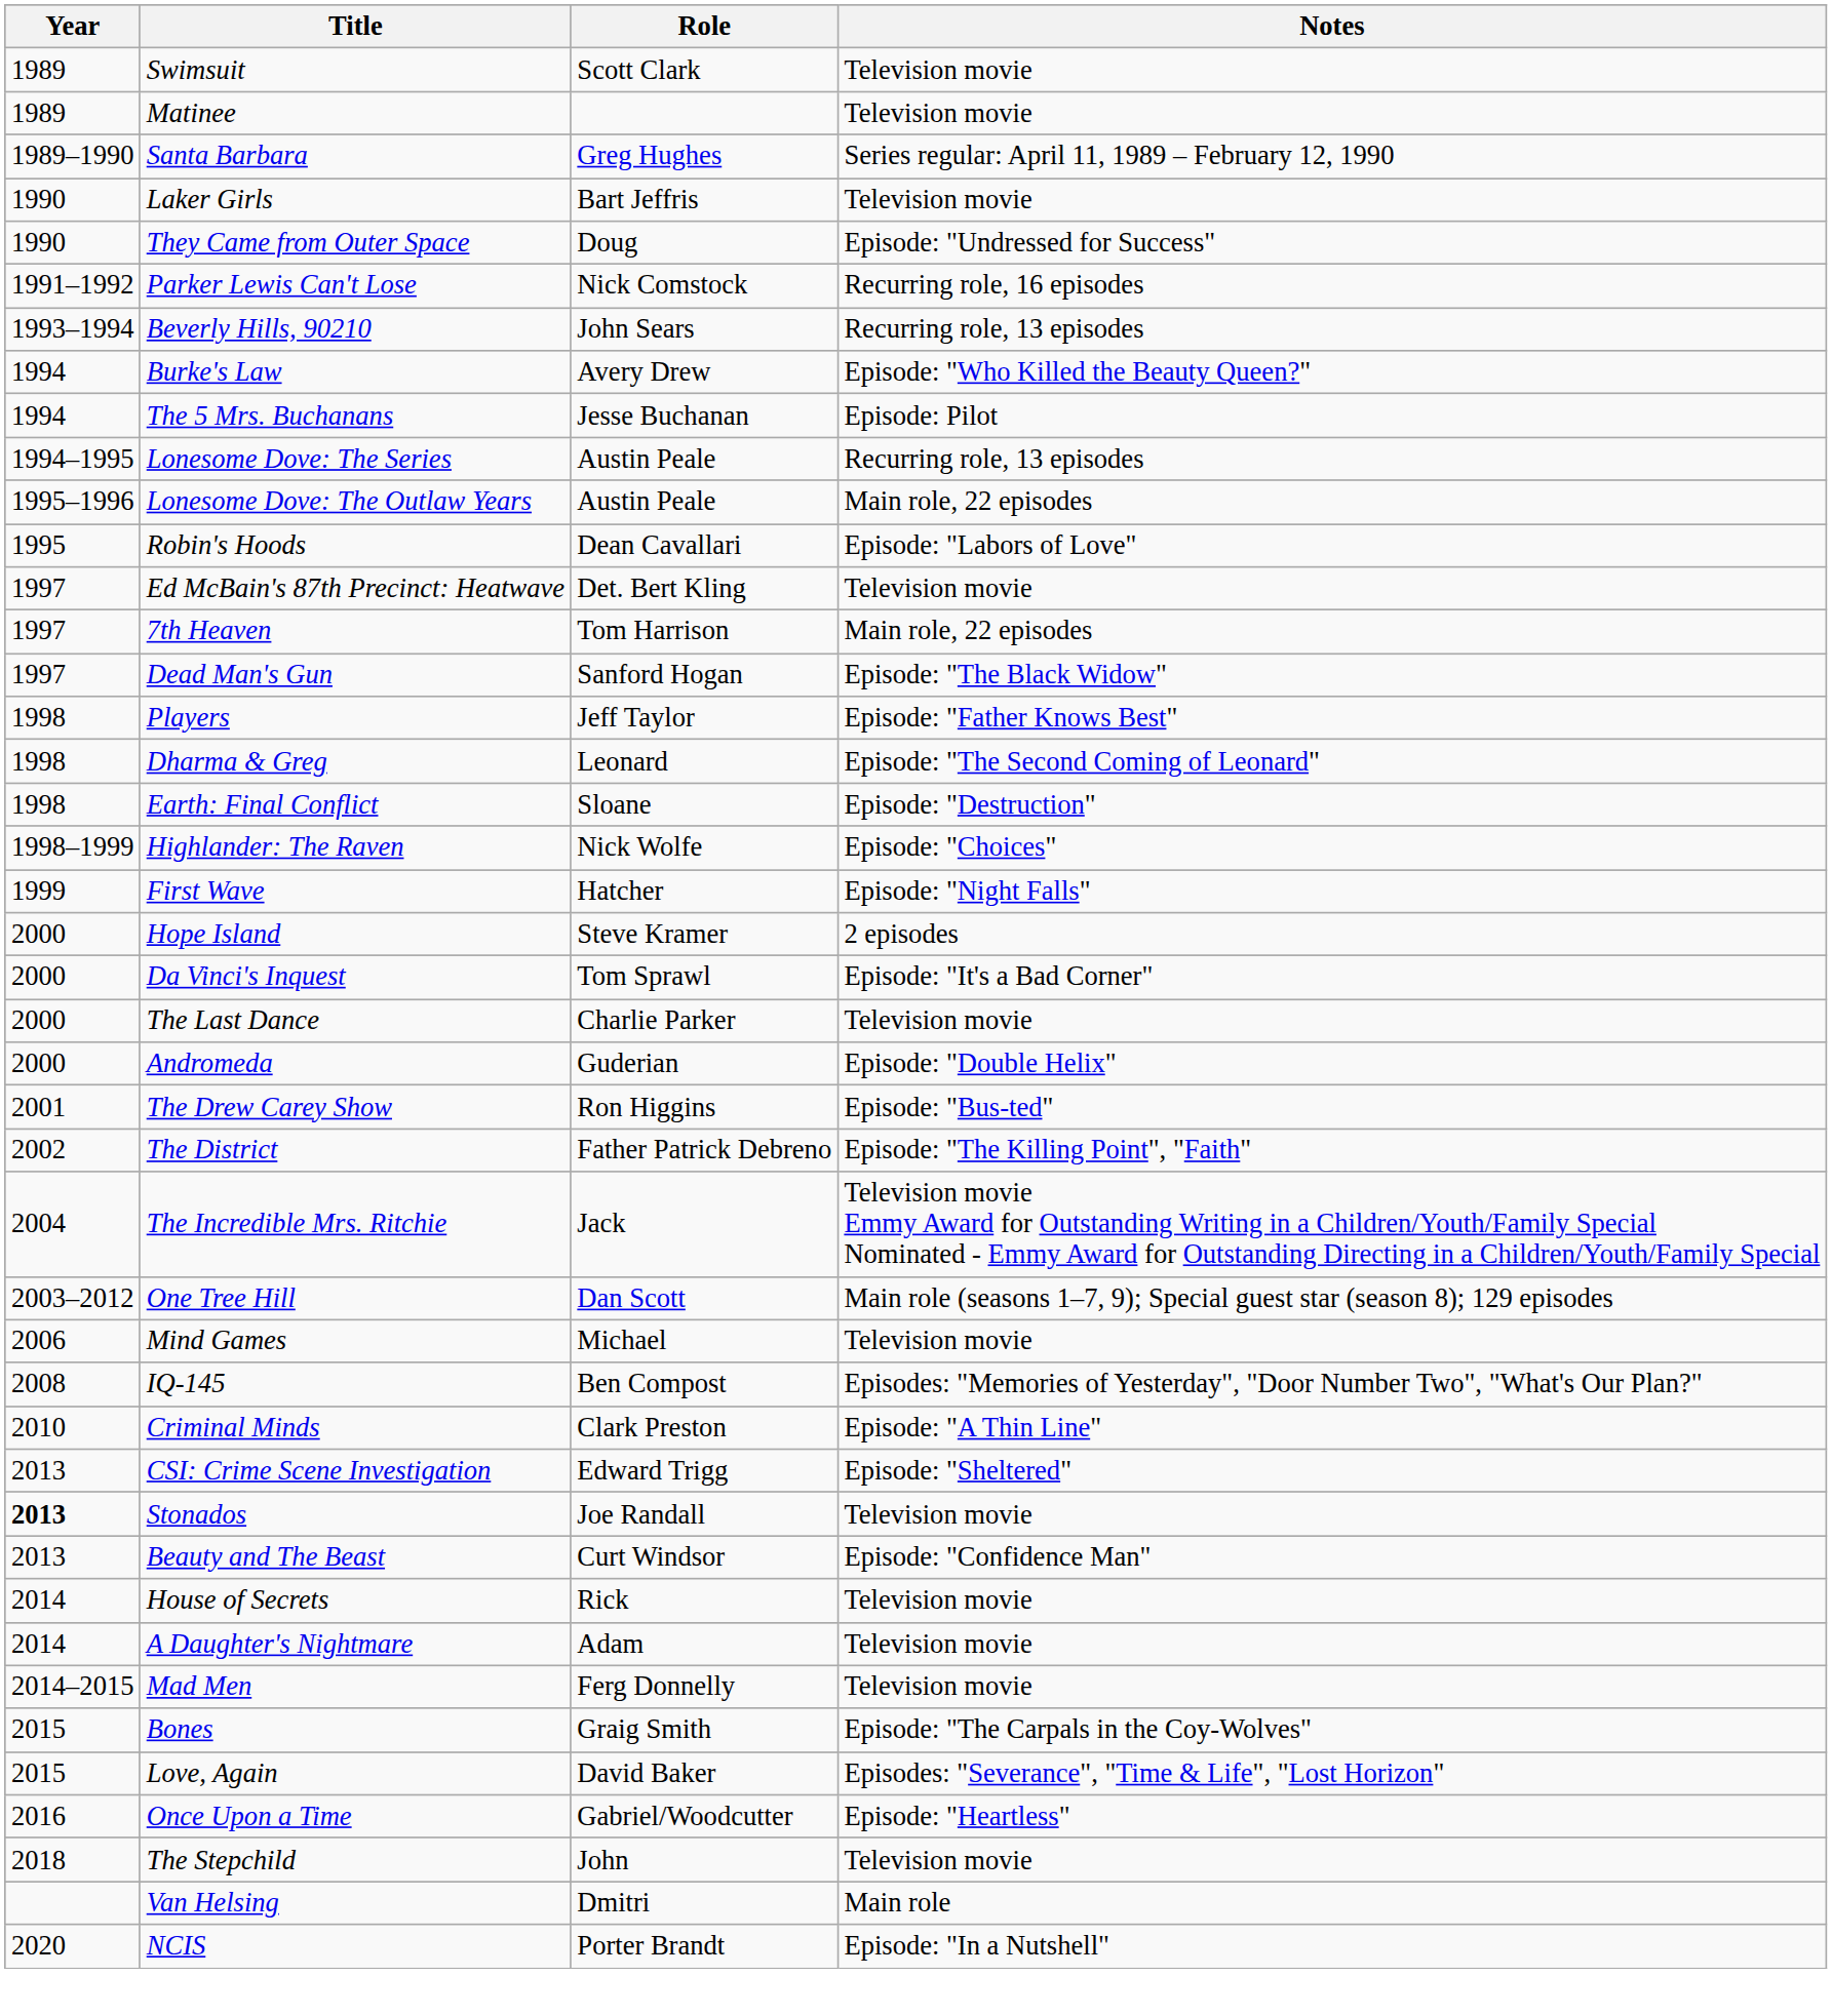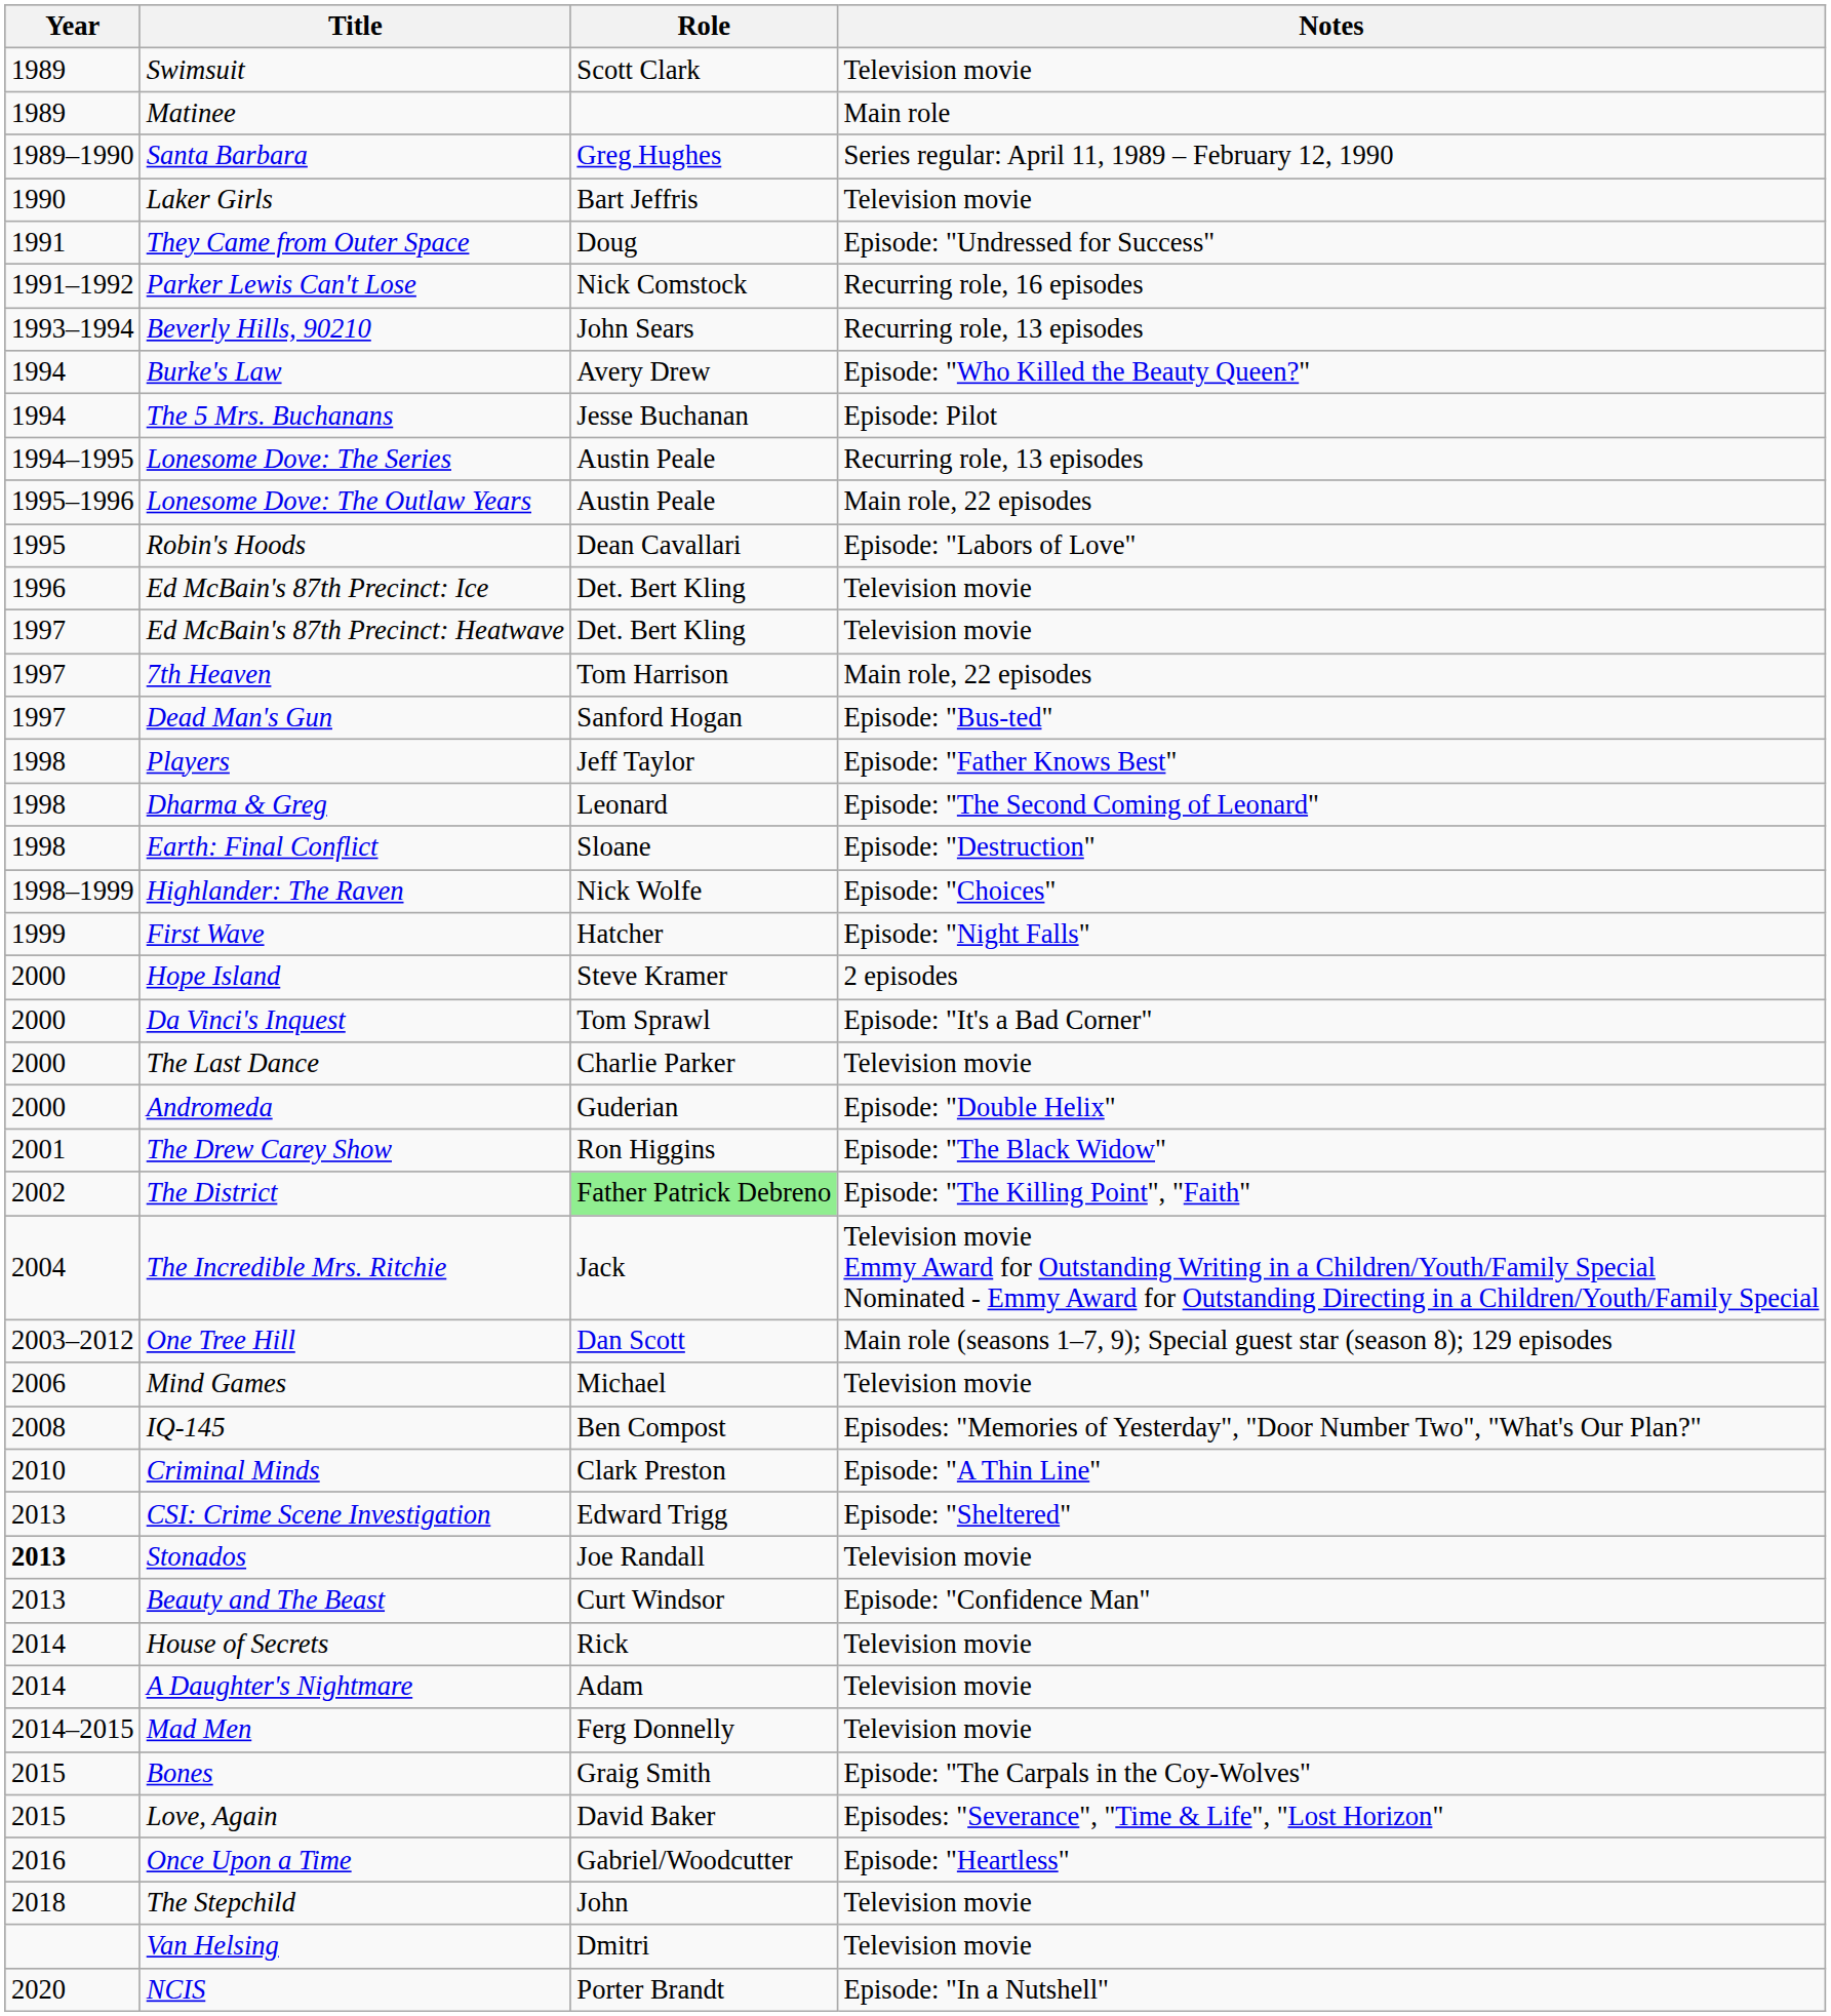 <table class="wikitable sortable">
 <tr>
 <th>Year</th>
 <th>Title</th>
 <th>Role</th>
 <th class="unsortable">Notes</th>
 </tr>
 <tr>
 <td>1989</td>
 <td><em>Swimsuit</em></td>
 <td>Scott Clark</td>
 <td>Television movie</td>
 </tr>
 <tr>
 <td>1989</td>
 <td><em>Matinee</em></td>
 <td></td>
-<td>Television movie</td>
+<td>Main role</td>
 </tr>
 <tr>
 <td>1989–1990</td>
 <td><em><a href='#'>Santa Barbara</a></em></td>
 <td><a href='#'>Greg Hughes</a></td>
 <td>Series regular: April 11, 1989 – February 12, 1990</td>
 </tr>
 <tr>
 <td>1990</td>
 <td><em>Laker Girls</em></td>
 <td>Bart Jeffris</td>
 <td>Television movie</td>
 </tr>
 <tr>
-<td>1990</td>
+<td>1991</td>
 <td><em><a href='#'>They Came from Outer Space</a></em></td>
 <td>Doug</td>
 <td>Episode: "Undressed for Success"</td>
 </tr>
 <tr>
 <td>1991–1992</td>
 <td><em><a href='#'>Parker Lewis Can't Lose</a></em></td>
 <td>Nick Comstock</td>
 <td>Recurring role, 16 episodes</td>
 </tr>
 <tr>
 <td>1993–1994</td>
 <td><em><a href='#'>Beverly Hills, 90210</a></em></td>
 <td>John Sears</td>
 <td>Recurring role, 13 episodes</td>
 </tr>
 <tr>
 <td>1994</td>
 <td><em><a href='#'>Burke's Law</a></em></td>
 <td>Avery Drew</td>
 <td>Episode: "<a href='#'>Who Killed the Beauty Queen?</a>"</td>
 </tr>
 <tr>
 <td>1994</td>
 <td><em><a href='#'>The 5 Mrs. Buchanans</a></em></td>
 <td>Jesse Buchanan</td>
 <td>Episode: Pilot</td>
 </tr>
 <tr>
 <td>1994–1995</td>
 <td><em><a href='#'>Lonesome Dove: The Series</a></em></td>
 <td>Austin Peale</td>
 <td>Recurring role, 13 episodes</td>
 </tr>
 <tr>
 <td>1995–1996</td>
 <td><em><a href='#'>Lonesome Dove: The Outlaw Years</a></em></td>
 <td>Austin Peale</td>
 <td>Main role, 22 episodes</td>
 </tr>
 <tr>
 <td>1995</td>
 <td><em>Robin's Hoods</em></td>
 <td>Dean Cavallari</td>
 <td>Episode: "Labors of Love"</td>
 </tr>
 <tr>
+<td>1996</td>
+<td><em>Ed McBain's 87th Precinct: Ice</em></td>
+<td>Det. Bert Kling</td>
+<td>Television movie</td>
+</tr>
+<tr>
 <td>1997</td>
 <td><em>Ed McBain's 87th Precinct: Heatwave</em></td>
 <td>Det. Bert Kling</td>
 <td>Television movie</td>
 </tr>
 <tr>
 <td>1997</td>
 <td><em><a href='#'>7th Heaven</a></em></td>
 <td>Tom Harrison</td>
 <td>Main role, 22 episodes</td>
 </tr>
 <tr>
 <td>1997</td>
 <td><em><a href='#'>Dead Man's Gun</a></em></td>
 <td>Sanford Hogan</td>
-<td>Episode: "<a href='#'>The Black Widow</a>"</td>
+<td>Episode: "<a href='#'>Bus-ted</a>"</td>
 </tr>
 <tr>
 <td>1998</td>
 <td><em><a href='#'>Players</a></em></td>
 <td>Jeff Taylor</td>
 <td>Episode: "<a href='#'>Father Knows Best</a>"</td>
 </tr>
 <tr>
 <td>1998</td>
 <td><em><a href='#'>Dharma & Greg</a></em></td>
 <td>Leonard</td>
 <td>Episode: "<a href='#'>The Second Coming of Leonard</a>"</td>
 </tr>
 <tr>
 <td>1998</td>
 <td><em><a href='#'>Earth: Final Conflict</a></em></td>
 <td>Sloane</td>
 <td>Episode: "<a href='#'>Destruction</a>"</td>
 </tr>
 <tr>
 <td>1998–1999</td>
 <td><em><a href='#'>Highlander: The Raven</a></em></td>
 <td>Nick Wolfe</td>
 <td>Episode: "<a href='#'>Choices</a>"</td>
 </tr>
 <tr>
 <td>1999</td>
 <td><em><a href='#'>First Wave</a></em></td>
 <td>Hatcher</td>
 <td>Episode: "<a href='#'>Night Falls</a>"</td>
 </tr>
 <tr>
 <td>2000</td>
 <td><em><a href='#'>Hope Island</a></em></td>
 <td>Steve Kramer</td>
 <td>2 episodes</td>
 </tr>
 <tr>
 <td>2000</td>
 <td><em><a href='#'>Da Vinci's Inquest</a></em></td>
 <td>Tom Sprawl</td>
 <td>Episode: "It's a Bad Corner"</td>
 </tr>
 <tr>
 <td>2000</td>
 <td><em>The Last Dance</em></td>
 <td>Charlie Parker</td>
 <td>Television movie</td>
 </tr>
 <tr>
 <td>2000</td>
 <td><em><a href='#'>Andromeda</a></em></td>
 <td>Guderian</td>
 <td>Episode: "<a href='#'>Double Helix</a>"</td>
 </tr>
 <tr>
 <td>2001</td>
 <td><em><a href='#'>The Drew Carey Show</a></em></td>
 <td>Ron Higgins</td>
-<td>Episode: "<a href='#'>Bus-ted</a>"</td>
+<td>Episode: "<a href='#'>The Black Widow</a>"</td>
 </tr>
 <tr>
 <td>2002</td>
 <td><em><a href='#'>The District</a></em></td>
-<td>Father Patrick Debreno</td>
+<td style="background: lightgreen;">Father Patrick Debreno</td>
 <td>Episode: "<a href='#'>The Killing Point</a>", "<a href='#'>Faith</a>"</td>
 </tr>
 <tr>
 <td>2004</td>
 <td><em><a href='#'>The Incredible Mrs. Ritchie</a></em></td>
 <td>Jack</td>
 <td>Television movie<br><a href='#'>Emmy Award</a> for <a href='#'>Outstanding Writing in a Children/Youth/Family Special</a><br>Nominated - <a href='#'>Emmy Award</a> for <a href='#'>Outstanding Directing in a Children/Youth/Family Special</a></td>
 </tr>
 <tr>
 <td>2003–2012</td>
 <td><em><a href='#'>One Tree Hill</a></em></td>
 <td><a href='#'>Dan Scott</a></td>
 <td>Main role (seasons 1–7, 9); Special guest star (season 8); 129 episodes</td>
 </tr>
 <tr>
 <td>2006</td>
 <td><em>Mind Games</em></td>
 <td>Michael</td>
 <td>Television movie</td>
 </tr>
 <tr>
 <td>2008</td>
 <td><em>IQ-145</em></td>
 <td>Ben Compost</td>
 <td>Episodes: "Memories of Yesterday", "Door Number Two", "What's Our Plan?"</td>
 </tr>
 <tr>
 <td>2010</td>
 <td><em><a href='#'>Criminal Minds</a></em></td>
 <td>Clark Preston</td>
 <td>Episode: "<a href='#'>A Thin Line</a>"</td>
 </tr>
 <tr>
 <td>2013</td>
 <td><em><a href='#'>CSI: Crime Scene Investigation</a></em></td>
 <td>Edward Trigg</td>
 <td>Episode: "<a href='#'>Sheltered</a>"</td>
 </tr>
 <tr>
 <td><strong>2013</strong></td>
 <td><em><a href='#'>Stonados</a></em></td>
 <td>Joe Randall</td>
 <td>Television movie</td>
 </tr>
 <tr>
 <td>2013</td>
 <td><em><a href='#'>Beauty and The Beast</a></em></td>
 <td>Curt Windsor</td>
 <td>Episode: "Confidence Man"</td>
 </tr>
 <tr>
 <td>2014</td>
 <td><em>House of Secrets</em></td>
 <td>Rick</td>
 <td>Television movie</td>
 </tr>
 <tr>
 <td>2014</td>
 <td><em><a href='#'>A Daughter's Nightmare</a></em></td>
 <td>Adam</td>
 <td>Television movie</td>
 </tr>
 <tr>
 <td>2014–2015</td>
 <td><em><a href='#'>Mad Men</a></em></td>
 <td>Ferg Donnelly</td>
 <td>Television movie</td>
 </tr>
 <tr>
 <td>2015</td>
 <td><em><a href='#'>Bones</a></em></td>
 <td>Graig Smith</td>
 <td>Episode: "The Carpals in the Coy-Wolves"</td>
 </tr>
 <tr>
 <td>2015</td>
 <td><em>Love, Again</em></td>
 <td>David Baker</td>
 <td>Episodes: "<a href='#'>Severance</a>", "<a href='#'>Time & Life</a>", "<a href='#'>Lost Horizon</a>"</td>
 </tr>
 <tr>
 <td>2016</td>
 <td><em><a href='#'>Once Upon a Time</a></em></td>
 <td>Gabriel/Woodcutter</td>
 <td>Episode: "<a href='#'>Heartless</a>"</td>
 </tr>
 <tr>
 <td>2018</td>
 <td><em>The Stepchild</em></td>
 <td>John</td>
 <td>Television movie</td>
 </tr>
 <tr>
 <td></td>
 <td><em><a href='#'>Van Helsing</a></em></td>
 <td>Dmitri</td>
-<td>Main role</td>
+<td>Television movie</td>
 </tr>
 <tr>
 <td>2020</td>
 <td><em><a href='#'>NCIS</a></em></td>
 <td>Porter Brandt</td>
 <td>Episode: "In a Nutshell"</td>
 </tr>
 </table>
